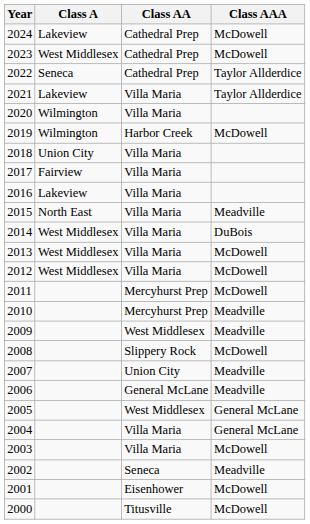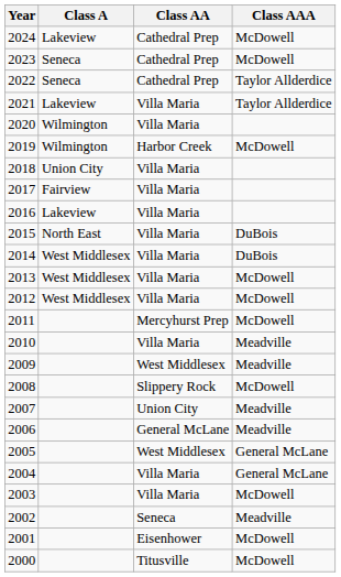 <table class="wikitable">
 <tr>
 <th>Year</th>
 <th>Class A</th>
 <th>Class AA</th>
 <th>Class AAA</th>
 </tr>
 <tr>
 <td>2024</td>
 <td>Lakeview</td>
 <td>Cathedral Prep</td>
 <td>McDowell</td>
 </tr>
 <tr>
 <td>2023</td>
-<td>West Middlesex</td>
+<td>Seneca</td>
 <td>Cathedral Prep</td>
 <td>McDowell</td>
 </tr>
 <tr>
 <td>2022</td>
 <td>Seneca</td>
 <td>Cathedral Prep</td>
 <td>Taylor Allderdice</td>
 </tr>
 <tr>
 <td>2021</td>
 <td>Lakeview</td>
 <td>Villa Maria</td>
 <td>Taylor Allderdice</td>
 </tr>
 <tr>
 <td>2020</td>
 <td>Wilmington</td>
 <td>Villa Maria</td>
 <td></td>
 </tr>
 <tr>
 <td>2019</td>
 <td>Wilmington</td>
 <td>Harbor Creek</td>
 <td>McDowell</td>
 </tr>
 <tr>
 <td>2018</td>
 <td>Union City</td>
 <td>Villa Maria</td>
 <td></td>
 </tr>
 <tr>
 <td>2017</td>
 <td>Fairview</td>
 <td>Villa Maria</td>
 <td></td>
 </tr>
 <tr>
 <td>2016</td>
 <td>Lakeview</td>
 <td>Villa Maria</td>
 <td></td>
 </tr>
 <tr>
 <td>2015</td>
 <td>North East</td>
 <td>Villa Maria</td>
-<td>Meadville</td>
+<td>DuBois</td>
 </tr>
 <tr>
 <td>2014</td>
 <td>West Middlesex</td>
 <td>Villa Maria</td>
 <td>DuBois</td>
 </tr>
 <tr>
 <td>2013</td>
 <td>West Middlesex</td>
 <td>Villa Maria</td>
 <td>McDowell</td>
 </tr>
 <tr>
 <td>2012</td>
 <td>West Middlesex</td>
 <td>Villa Maria</td>
 <td>McDowell</td>
 </tr>
 <tr>
 <td>2011</td>
 <td></td>
 <td>Mercyhurst Prep</td>
 <td>McDowell</td>
 </tr>
 <tr>
 <td>2010</td>
 <td></td>
-<td>Mercyhurst Prep</td>
+<td>Villa Maria</td>
 <td>Meadville</td>
 </tr>
 <tr>
 <td>2009</td>
 <td></td>
 <td>West Middlesex</td>
 <td>Meadville</td>
 </tr>
 <tr>
 <td>2008</td>
 <td></td>
 <td>Slippery Rock</td>
 <td>McDowell</td>
 </tr>
 <tr>
 <td>2007</td>
 <td></td>
 <td>Union City</td>
 <td>Meadville</td>
 </tr>
 <tr>
 <td>2006</td>
 <td></td>
 <td>General McLane</td>
 <td>Meadville</td>
 </tr>
 <tr>
 <td>2005</td>
 <td></td>
 <td>West Middlesex</td>
 <td>General McLane</td>
 </tr>
 <tr>
 <td>2004</td>
 <td></td>
 <td>Villa Maria</td>
 <td>General McLane</td>
 </tr>
 <tr>
 <td>2003</td>
 <td></td>
 <td>Villa Maria</td>
 <td>McDowell</td>
 </tr>
 <tr>
 <td>2002</td>
 <td></td>
 <td>Seneca</td>
 <td>Meadville</td>
 </tr>
 <tr>
 <td>2001</td>
 <td></td>
 <td>Eisenhower</td>
 <td>McDowell</td>
 </tr>
 <tr>
 <td>2000</td>
 <td></td>
 <td>Titusville</td>
 <td>McDowell</td>
 </tr>
 </table>
